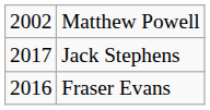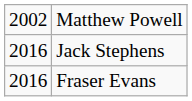 <table class="wikitable">
 <tr>
 <td>2002</td>
 <td>Matthew Powell</td>
 </tr>
 <tr>
-<td>2017</td>
+<td>2016</td>
 <td>Jack Stephens</td>
 </tr>
 <tr>
 <td>2016</td>
 <td>Fraser Evans</td>
 </tr>
 </table>
